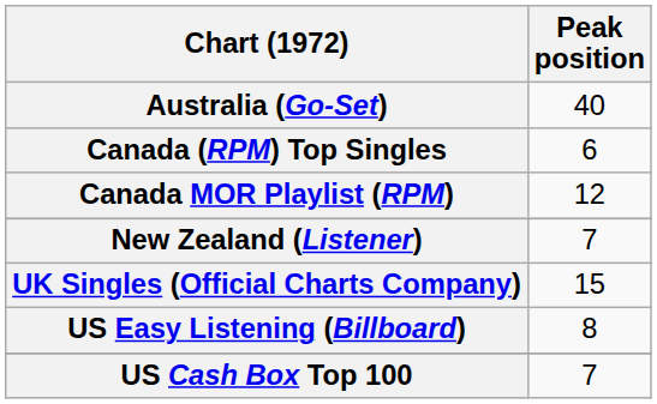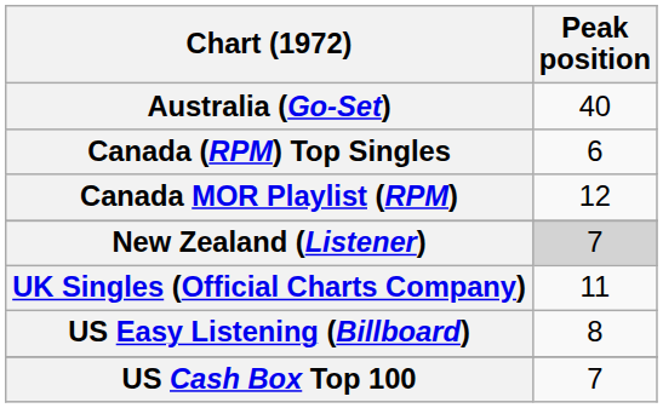 <table class="wikitable sortable plainrowheaders">
 <tr>
 <th>Chart (1972)</th>
 <th>Peak<br>position</th>
 </tr>
 <tr>
 <th scope="row">Australia (<em><a href='#'>Go-Set</a></em>)</th>
 <td style="text-align:center;">40</td>
 </tr>
 <tr>
 <th scope="row">Canada (<em><a href='#'>RPM</a></em>) Top Singles</th>
 <td style="text-align:center;">6</td>
 </tr>
 <tr>
 <th scope="row">Canada <a href='#'>MOR Playlist</a> (<em><a href='#'>RPM</a></em>)</th>
 <td style="text-align:center;">12</td>
 </tr>
 <tr>
 </tr>
 <tr>
 </tr>
 <tr>
 <th scope="row">New Zealand (<em><a href='#'>Listener</a></em>)</th>
-<td style="text-align:center;">7</td>
+<td style="background: lightgrey; text-align:center;">7</td>
 </tr>
 <tr>
 <th scope="row"><a href='#'>UK Singles</a> (<a href='#'>Official Charts Company</a>)</th>
-<td style="text-align:center;">15</td>
+<td style="text-align:center;">11</td>
 </tr>
 <tr>
 <th scope="row">US <a href='#'>Easy Listening</a> (<em><a href='#'>Billboard</a></em>)</th>
 <td style="text-align:center;">8</td>
 </tr>
 <tr>
 </tr>
 <tr>
 <th scope="row">US <a href='#'><em>Cash Box</em></a> Top 100</th>
 <td style="text-align:center;">7</td>
 </tr>
 </table>
